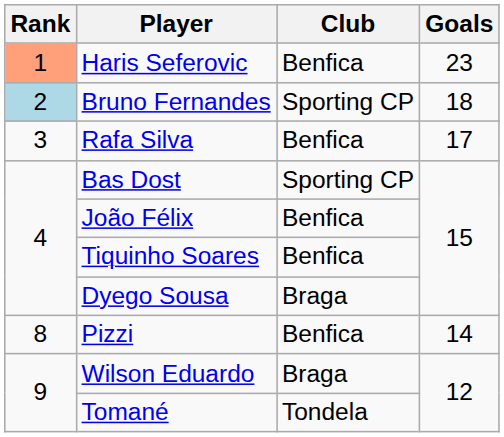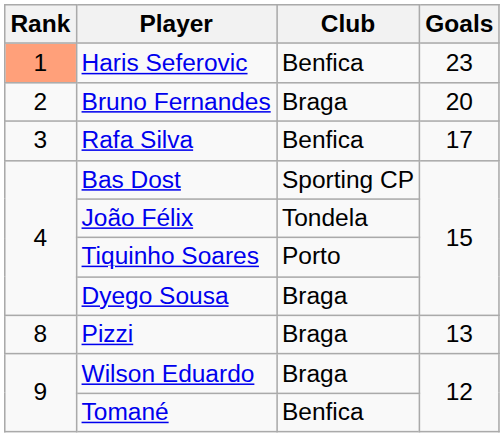 <table class="wikitable" style="text-align:center;">
 <tr>
 <th>Rank</th>
 <th>Player</th>
 <th>Club</th>
 <th>Goals</th>
 </tr>
 <tr>
 <td style="background: lightsalmon;">1</td>
 <td align="left"> <a href='#'>Haris Seferovic</a></td>
 <td align="left">Benfica</td>
 <td>23</td>
 </tr>
 <tr>
-<td style="background: lightblue;">2</td>
+<td>2</td>
 <td align="left"> <a href='#'>Bruno Fernandes</a></td>
-<td align="left">Sporting CP</td>
-<td>18</td>
+<td align="left">Braga</td>
+<td>20</td>
 </tr>
 <tr>
 <td>3</td>
 <td align="left"> <a href='#'>Rafa Silva</a></td>
 <td align="left">Benfica</td>
 <td>17</td>
 </tr>
 <tr>
 <td rowspan="4">4</td>
 <td align="left"> <a href='#'>Bas Dost</a></td>
 <td align="left">Sporting CP</td>
 <td rowspan="4">15</td>
 </tr>
 <tr>
 <td align="left"> <a href='#'>João Félix</a></td>
-<td align="left">Benfica</td>
+<td align="left">Tondela</td>
 </tr>
 <tr>
 <td align="left"> <a href='#'>Tiquinho Soares</a></td>
-<td align="left">Benfica</td>
+<td align="left">Porto</td>
 </tr>
 <tr>
 <td align="left"> <a href='#'>Dyego Sousa</a></td>
 <td align="left">Braga</td>
 </tr>
 <tr>
 <td>8</td>
 <td align="left"> <a href='#'>Pizzi</a></td>
-<td align="left">Benfica</td>
-<td>14</td>
+<td align="left">Braga</td>
+<td>13</td>
 </tr>
 <tr>
 <td rowspan="2">9</td>
 <td align="left"> <a href='#'>Wilson Eduardo</a></td>
 <td align="left">Braga</td>
 <td rowspan="2">12</td>
 </tr>
 <tr>
 <td align="left"> <a href='#'>Tomané</a></td>
-<td align="left">Tondela</td>
+<td align="left">Benfica</td>
 </tr>
 </table>
